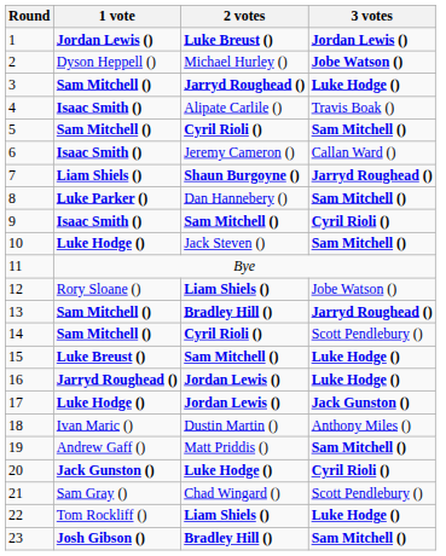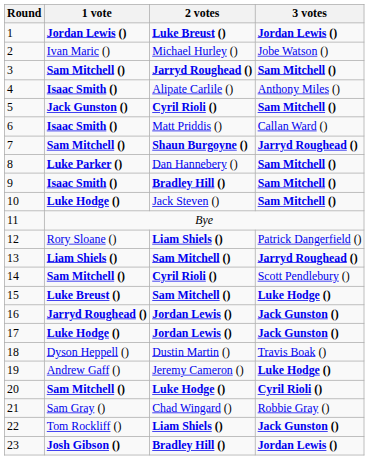 <table class="wikitable">
 <tr>
 <th>Round</th>
 <th>1 vote</th>
 <th>2 votes</th>
 <th>3 votes</th>
 </tr>
 <tr>
 <td>1</td>
 <td><strong><a href='#'>Jordan Lewis</a> ()</strong></td>
 <td><strong><a href='#'>Luke Breust</a> ()</strong></td>
 <td><strong><a href='#'>Jordan Lewis</a> ()</strong></td>
 </tr>
 <tr>
 <td>2</td>
-<td><a href='#'>Dyson Heppell</a> ()</td>
+<td><a href='#'>Ivan Maric</a> ()</td>
 <td><a href='#'>Michael Hurley</a> ()</td>
-<td><strong><a href='#'>Jobe Watson</a> ()</strong></td>
+<td><a href='#'>Jobe Watson</a> ()</td>
 </tr>
 <tr>
 <td>3</td>
 <td><strong><a href='#'>Sam Mitchell</a> ()</strong></td>
 <td><strong><a href='#'>Jarryd Roughead</a> ()</strong></td>
-<td><strong><a href='#'>Luke Hodge</a> ()</strong></td>
+<td><strong><a href='#'>Sam Mitchell</a> ()</strong></td>
 </tr>
 <tr>
 <td>4</td>
 <td><strong><a href='#'>Isaac Smith</a> ()</strong></td>
 <td><a href='#'>Alipate Carlile</a> ()</td>
-<td><a href='#'>Travis Boak</a> ()</td>
+<td><a href='#'>Anthony Miles</a> ()</td>
 </tr>
 <tr>
 <td>5</td>
-<td><strong><a href='#'>Sam Mitchell</a> ()</strong></td>
+<td><strong><a href='#'>Jack Gunston</a> ()</strong></td>
 <td><strong><a href='#'>Cyril Rioli</a> ()</strong></td>
 <td><strong><a href='#'>Sam Mitchell</a> ()</strong></td>
 </tr>
 <tr>
 <td>6</td>
 <td><strong><a href='#'>Isaac Smith</a> ()</strong></td>
-<td><a href='#'>Jeremy Cameron</a> ()</td>
+<td><a href='#'>Matt Priddis</a> ()</td>
 <td><a href='#'>Callan Ward</a> ()</td>
 </tr>
 <tr>
 <td>7</td>
-<td><strong><a href='#'>Liam Shiels</a> ()</strong></td>
+<td><strong><a href='#'>Sam Mitchell</a> ()</strong></td>
 <td><strong><a href='#'>Shaun Burgoyne</a> ()</strong></td>
 <td><strong><a href='#'>Jarryd Roughead</a> ()</strong></td>
 </tr>
 <tr>
 <td>8</td>
 <td><strong><a href='#'>Luke Parker</a> ()</strong></td>
 <td><a href='#'>Dan Hannebery</a> ()</td>
 <td><strong><a href='#'>Sam Mitchell</a> ()</strong></td>
 </tr>
 <tr>
 <td>9</td>
 <td><strong><a href='#'>Isaac Smith</a> ()</strong></td>
+<td><strong><a href='#'>Bradley Hill</a> ()</strong></td>
 <td><strong><a href='#'>Sam Mitchell</a> ()</strong></td>
-<td><strong><a href='#'>Cyril Rioli</a> ()</strong></td>
 </tr>
 <tr>
 <td>10</td>
 <td><strong><a href='#'>Luke Hodge</a> ()</strong></td>
 <td><a href='#'>Jack Steven</a> ()</td>
 <td><strong><a href='#'>Sam Mitchell</a> ()</strong></td>
 </tr>
 <tr>
 <td>11</td>
 <td colspan="3"  style="text-align: center;"><em>Bye</em></td>
 </tr>
 <tr>
 <td>12</td>
 <td><a href='#'>Rory Sloane</a> ()</td>
 <td><strong><a href='#'>Liam Shiels</a> ()</strong></td>
-<td><a href='#'>Jobe Watson</a> ()</td>
+<td><a href='#'>Patrick Dangerfield</a> ()</td>
 </tr>
 <tr>
 <td>13</td>
+<td><strong><a href='#'>Liam Shiels</a> ()</strong></td>
 <td><strong><a href='#'>Sam Mitchell</a> ()</strong></td>
-<td><strong><a href='#'>Bradley Hill</a> ()</strong></td>
 <td><strong><a href='#'>Jarryd Roughead</a> ()</strong></td>
 </tr>
 <tr>
 <td>14</td>
 <td><strong><a href='#'>Sam Mitchell</a> ()</strong></td>
 <td><strong><a href='#'>Cyril Rioli</a> ()</strong></td>
 <td><a href='#'>Scott Pendlebury</a> ()</td>
 </tr>
 <tr>
 <td>15</td>
 <td><strong><a href='#'>Luke Breust</a> ()</strong></td>
 <td><strong><a href='#'>Sam Mitchell</a> ()</strong></td>
 <td><strong><a href='#'>Luke Hodge</a> ()</strong></td>
 </tr>
 <tr>
 <td>16</td>
 <td><strong><a href='#'>Jarryd Roughead</a> ()</strong></td>
 <td><strong><a href='#'>Jordan Lewis</a> ()</strong></td>
-<td><strong><a href='#'>Luke Hodge</a> ()</strong></td>
+<td><strong><a href='#'>Jack Gunston</a> ()</strong></td>
 </tr>
 <tr>
 <td>17</td>
 <td><strong><a href='#'>Luke Hodge</a> ()</strong></td>
 <td><strong><a href='#'>Jordan Lewis</a> ()</strong></td>
 <td><strong><a href='#'>Jack Gunston</a> ()</strong></td>
 </tr>
 <tr>
 <td>18</td>
-<td><a href='#'>Ivan Maric</a> ()</td>
+<td><a href='#'>Dyson Heppell</a> ()</td>
 <td><a href='#'>Dustin Martin</a> ()</td>
-<td><a href='#'>Anthony Miles</a> ()</td>
+<td><a href='#'>Travis Boak</a> ()</td>
 </tr>
 <tr>
 <td>19</td>
 <td><a href='#'>Andrew Gaff</a> ()</td>
-<td><a href='#'>Matt Priddis</a> ()</td>
-<td><strong><a href='#'>Sam Mitchell</a> ()</strong></td>
+<td><a href='#'>Jeremy Cameron</a> ()</td>
+<td><strong><a href='#'>Luke Hodge</a> ()</strong></td>
 </tr>
 <tr>
 <td>20</td>
-<td><strong><a href='#'>Jack Gunston</a> ()</strong></td>
+<td><strong><a href='#'>Sam Mitchell</a> ()</strong></td>
 <td><strong><a href='#'>Luke Hodge</a> ()</strong></td>
 <td><strong><a href='#'>Cyril Rioli</a> ()</strong></td>
 </tr>
 <tr>
 <td>21</td>
 <td><a href='#'>Sam Gray</a> ()</td>
 <td><a href='#'>Chad Wingard</a> ()</td>
-<td><a href='#'>Scott Pendlebury</a> ()</td>
+<td><a href='#'>Robbie Gray</a> ()</td>
 </tr>
 <tr>
 <td>22</td>
 <td><a href='#'>Tom Rockliff</a> ()</td>
 <td><strong><a href='#'>Liam Shiels</a> ()</strong></td>
-<td><strong><a href='#'>Luke Hodge</a> ()</strong></td>
+<td><strong><a href='#'>Jack Gunston</a> ()</strong></td>
 </tr>
 <tr>
 <td>23</td>
 <td><strong><a href='#'>Josh Gibson</a> ()</strong></td>
 <td><strong><a href='#'>Bradley Hill</a> ()</strong></td>
-<td><strong><a href='#'>Sam Mitchell</a> ()</strong></td>
+<td><strong><a href='#'>Jordan Lewis</a> ()</strong></td>
 </tr>
 </table>
